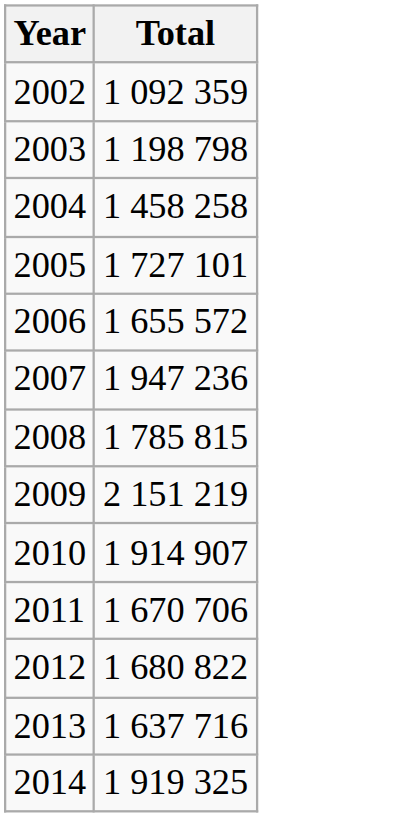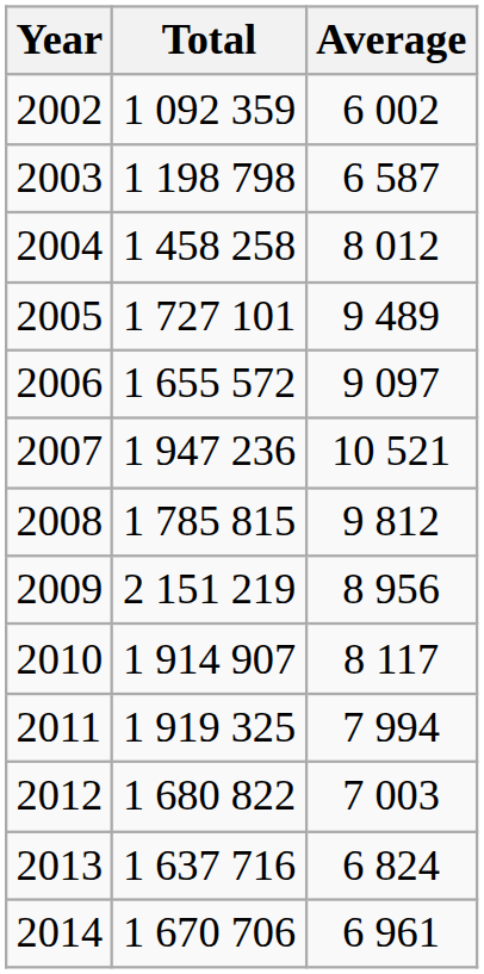 <table class="wikitable" style="float:left; margin-right:1em;">
 <tr>
 <th>Year</th>
 <th>Total</th>
+<th>Average</th>
 </tr>
 <tr>
 <td>2002</td>
 <td style="text-align:center;">1 092 359</td>
+<td style="text-align:center;">6 002</td>
 </tr>
 <tr>
 <td>2003</td>
 <td style="text-align:center;">1 198 798</td>
+<td style="text-align:center;">6 587</td>
 </tr>
 <tr>
 <td>2004</td>
 <td style="text-align:center;">1 458 258</td>
+<td style="text-align:center;">8 012</td>
 </tr>
 <tr>
 <td>2005</td>
 <td style="text-align:center;">1 727 101</td>
+<td style="text-align:center;">9 489</td>
 </tr>
 <tr>
 <td>2006</td>
 <td style="text-align:center;">1 655 572</td>
+<td style="text-align:center;">9 097</td>
 </tr>
 <tr>
 <td>2007</td>
 <td style="text-align:center;">1 947 236</td>
+<td style="text-align:center;">10 521</td>
 </tr>
 <tr>
 <td>2008</td>
 <td style="text-align:center;">1 785 815</td>
+<td style="text-align:center;">9 812</td>
 </tr>
 <tr>
 <td>2009</td>
 <td style="text-align:center;">2 151 219</td>
+<td style="text-align:center;">8 956</td>
 </tr>
 <tr>
 <td>2010</td>
 <td style="text-align:center;">1 914 907</td>
+<td style="text-align:center;">8 117</td>
 </tr>
 <tr>
 <td>2011</td>
-<td style="text-align:center;">1 670 706</td>
+<td style="text-align:center;">1 919 325</td>
+<td style="text-align:center;">7 994</td>
 </tr>
 <tr>
 <td>2012</td>
 <td style="text-align:center;">1 680 822</td>
+<td style="text-align:center;">7 003</td>
 </tr>
 <tr>
 <td>2013</td>
 <td style="text-align:center;">1 637 716</td>
+<td style="text-align:center;">6 824</td>
 </tr>
 <tr>
 <td>2014</td>
-<td style="text-align:center;">1 919 325</td>
+<td style="text-align:center;">1 670 706</td>
+<td style="text-align:center;">6 961</td>
 </tr>
 </table>
